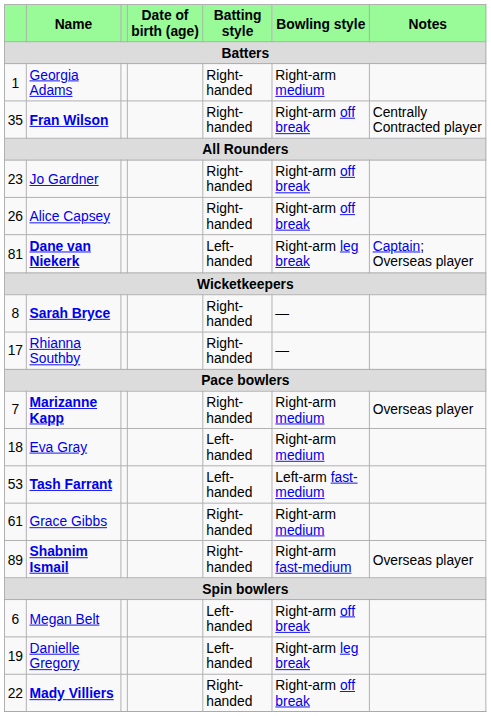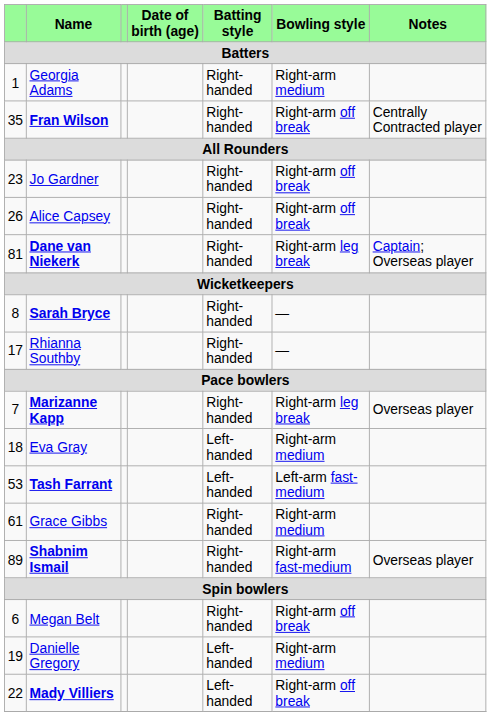 <table class="wikitable" style="font-size:95%;" width="85%">
 <tr>
 <th style="background:palegreen; color:black"></th>
 <th style="background:palegreen; color:black">Name</th>
 <th style="background:palegreen; color:black"></th>
 <th style="background:palegreen; color:black">Date of birth (age)</th>
 <th style="background:palegreen; color:black">Batting style</th>
 <th style="background:palegreen; color:black">Bowling style</th>
 <th style="background:palegreen; color:black">Notes</th>
 </tr>
 <tr>
 <th colspan="7" style="background: #DCDCDC" align=right>Batters</th>
 </tr>
 <tr>
 <td style="text-align:center">1</td>
 <td><a href='#'>Georgia Adams</a></td>
 <td style="text-align:center"></td>
 <td></td>
 <td>Right-handed</td>
 <td>Right-arm <a href='#'>medium</a></td>
 <td></td>
 </tr>
 <tr>
 <td style="text-align:center">35</td>
 <td><strong><a href='#'>Fran Wilson</a></strong></td>
 <td style="text-align:center"></td>
 <td></td>
 <td>Right-handed</td>
 <td>Right-arm <a href='#'>off break</a></td>
 <td>Centrally Contracted player</td>
 </tr>
 <tr>
 <th colspan="7" style="background: #DCDCDC" align=right>All Rounders</th>
 </tr>
 <tr>
 <td style="text-align:center">23</td>
 <td><a href='#'>Jo Gardner</a></td>
 <td style="text-align:center"></td>
 <td></td>
 <td>Right-handed</td>
 <td>Right-arm <a href='#'>off break</a></td>
 <td></td>
 </tr>
 <tr>
 <td style="text-align:center">26</td>
 <td><a href='#'>Alice Capsey</a></td>
 <td style="text-align:center"></td>
 <td></td>
 <td>Right-handed</td>
 <td>Right-arm <a href='#'>off break</a></td>
 <td></td>
 </tr>
 <tr>
 <td style="text-align:center">81</td>
 <td><strong><a href='#'>Dane van Niekerk</a></strong></td>
 <td style="text-align:center"></td>
 <td></td>
-<td>Left-handed</td>
+<td>Right-handed</td>
 <td>Right-arm <a href='#'>leg break</a></td>
 <td><a href='#'>Captain</a>; <br>Overseas player</td>
 </tr>
 <tr>
 <th colspan="7" style="background: #DCDCDC" align=right>Wicketkeepers</th>
 </tr>
 <tr>
 <td style="text-align:center">8</td>
 <td><strong><a href='#'>Sarah Bryce</a></strong></td>
 <td style="text-align:center"></td>
 <td></td>
 <td>Right-handed</td>
 <td>—</td>
 <td></td>
 </tr>
 <tr>
 <td style="text-align:center">17</td>
 <td><a href='#'>Rhianna Southby</a></td>
 <td style="text-align:center"></td>
 <td></td>
 <td>Right-handed</td>
 <td>—</td>
 <td></td>
 </tr>
 <tr>
 <th colspan="7" style="background: #DCDCDC" align=right>Pace bowlers</th>
 </tr>
 <tr>
 <td style="text-align:center">7</td>
 <td><strong><a href='#'>Marizanne Kapp</a></strong></td>
 <td style="text-align:center"></td>
 <td></td>
 <td>Right-handed</td>
-<td>Right-arm <a href='#'>medium</a></td>
+<td>Right-arm <a href='#'>leg break</a></td>
 <td>Overseas player</td>
 </tr>
 <tr>
 <td style="text-align:center">18</td>
 <td><a href='#'>Eva Gray</a></td>
 <td style="text-align:center"></td>
 <td></td>
 <td>Left-handed</td>
 <td>Right-arm <a href='#'>medium</a></td>
 <td></td>
 </tr>
 <tr>
 <td style="text-align:center">53</td>
 <td><strong><a href='#'>Tash Farrant</a></strong></td>
 <td style="text-align:center"></td>
 <td></td>
 <td>Left-handed</td>
 <td>Left-arm <a href='#'>fast-medium</a></td>
 <td></td>
 </tr>
 <tr>
 <td style="text-align:center">61</td>
 <td><a href='#'>Grace Gibbs</a></td>
 <td style="text-align:center"></td>
 <td></td>
 <td>Right-handed</td>
 <td>Right-arm <a href='#'>medium</a></td>
 <td></td>
 </tr>
 <tr>
 <td style="text-align:center">89</td>
 <td><strong><a href='#'>Shabnim Ismail</a></strong></td>
 <td style="text-align:center"></td>
 <td></td>
 <td>Right-handed</td>
 <td>Right-arm <a href='#'>fast-medium</a></td>
 <td>Overseas player</td>
 </tr>
 <tr>
 <th colspan="7" style="background: #DCDCDC" align=right>Spin bowlers</th>
 </tr>
 <tr>
 <td style="text-align:center">6</td>
 <td><a href='#'>Megan Belt</a></td>
 <td style="text-align:center"></td>
 <td></td>
-<td>Left-handed</td>
+<td>Right-handed</td>
 <td>Right-arm <a href='#'>off break</a></td>
 <td></td>
 </tr>
 <tr>
 <td style="text-align:center">19</td>
 <td><a href='#'>Danielle Gregory</a></td>
 <td style="text-align:center"></td>
 <td></td>
 <td>Left-handed</td>
-<td>Right-arm <a href='#'>leg break</a></td>
+<td>Right-arm <a href='#'>medium</a></td>
 <td></td>
 </tr>
 <tr>
 <td style="text-align:center">22</td>
 <td><strong><a href='#'>Mady Villiers</a></strong></td>
 <td style="text-align:center"></td>
 <td></td>
-<td>Right-handed</td>
+<td>Left-handed</td>
 <td>Right-arm <a href='#'>off break</a></td>
 <td></td>
 </tr>
 <tr>
 </tr>
 </table>
